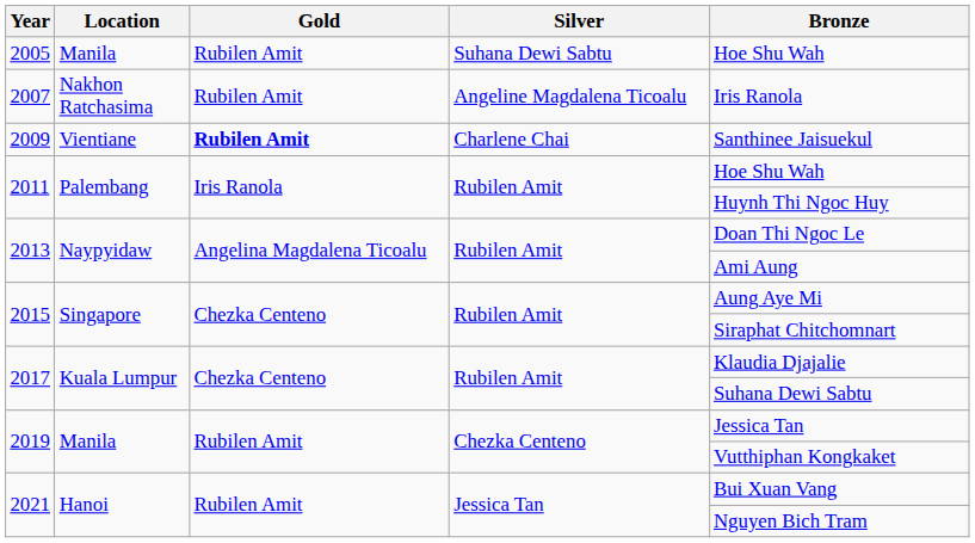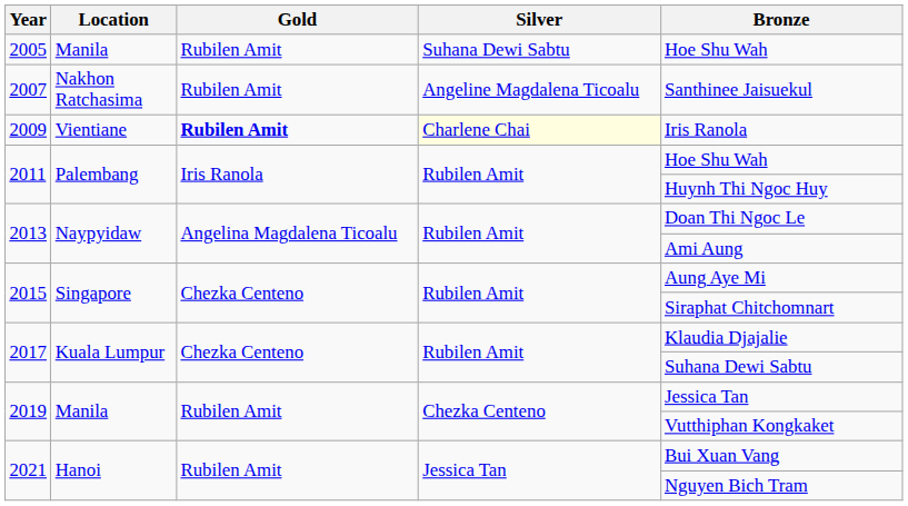 <table class="wikitable">
 <tr>
 <th>Year</th>
 <th width="100">Location</th>
 <th width="200">Gold</th>
 <th width="200">Silver</th>
 <th width="200">Bronze</th>
 </tr>
 <tr>
 <td><a href='#'>2005</a></td>
 <td> <a href='#'>Manila</a></td>
 <td> <a href='#'>Rubilen Amit</a></td>
 <td> <a href='#'>Suhana Dewi Sabtu</a></td>
 <td> <a href='#'>Hoe Shu Wah</a></td>
 </tr>
 <tr>
 <td><a href='#'>2007</a></td>
 <td> <a href='#'>Nakhon Ratchasima</a></td>
 <td> <a href='#'>Rubilen Amit</a></td>
 <td> <a href='#'>Angeline Magdalena Ticoalu</a></td>
-<td> <a href='#'>Iris Ranola</a></td>
+<td> <a href='#'>Santhinee Jaisuekul</a></td>
 </tr>
 <tr>
 <td><a href='#'>2009</a></td>
 <td> <a href='#'>Vientiane</a></td>
 <td><strong> <a href='#'>Rubilen Amit</a></strong></td>
-<td> <a href='#'>Charlene Chai</a></td>
-<td> <a href='#'>Santhinee Jaisuekul</a></td>
+<td style="background: lightyellow;"> <a href='#'>Charlene Chai</a></td>
+<td> <a href='#'>Iris Ranola</a></td>
 </tr>
 <tr>
 <td rowspan=2><a href='#'>2011</a></td>
 <td rowspan=2> <a href='#'>Palembang</a></td>
 <td rowspan=2> <a href='#'>Iris Ranola</a></td>
 <td rowspan=2> <a href='#'>Rubilen Amit</a></td>
 <td> <a href='#'>Hoe Shu Wah</a></td>
 </tr>
 <tr>
 <td> <a href='#'>Huynh Thi Ngoc Huy</a></td>
 </tr>
 <tr>
 <td rowspan=2><a href='#'>2013</a></td>
 <td rowspan=2> <a href='#'>Naypyidaw</a></td>
 <td rowspan=2> <a href='#'>Angelina Magdalena Ticoalu</a></td>
 <td rowspan=2> <a href='#'>Rubilen Amit</a></td>
 <td> <a href='#'>Doan Thi Ngoc Le</a></td>
 </tr>
 <tr>
 <td> <a href='#'>Ami Aung</a></td>
 </tr>
 <tr>
 <td rowspan=2><a href='#'>2015</a></td>
 <td rowspan=2> <a href='#'>Singapore</a></td>
 <td rowspan=2> <a href='#'>Chezka Centeno</a></td>
 <td rowspan=2> <a href='#'>Rubilen Amit</a></td>
 <td> <a href='#'>Aung Aye Mi</a></td>
 </tr>
 <tr>
 <td> <a href='#'>Siraphat Chitchomnart</a></td>
 </tr>
 <tr>
 <td rowspan=2><a href='#'>2017</a></td>
 <td rowspan=2> <a href='#'>Kuala Lumpur</a></td>
 <td rowspan=2> <a href='#'>Chezka Centeno</a></td>
 <td rowspan=2> <a href='#'>Rubilen Amit</a></td>
 <td> <a href='#'>Klaudia Djajalie</a></td>
 </tr>
 <tr>
 <td> <a href='#'>Suhana Dewi Sabtu</a></td>
 </tr>
 <tr>
 <td rowspan=2><a href='#'>2019</a></td>
 <td rowspan=2> <a href='#'>Manila</a></td>
 <td rowspan=2> <a href='#'>Rubilen Amit</a></td>
 <td rowspan=2> <a href='#'>Chezka Centeno</a></td>
 <td> <a href='#'>Jessica Tan</a></td>
 </tr>
 <tr>
 <td> <a href='#'>Vutthiphan Kongkaket</a></td>
 </tr>
 <tr>
 <td rowspan=2><a href='#'>2021</a></td>
 <td rowspan=2> <a href='#'>Hanoi</a></td>
 <td rowspan=2> <a href='#'>Rubilen Amit</a></td>
 <td rowspan=2> <a href='#'>Jessica Tan</a></td>
 <td> <a href='#'>Bui Xuan Vang</a></td>
 </tr>
 <tr>
 <td> <a href='#'>Nguyen Bich Tram</a></td>
 </tr>
 </table>
